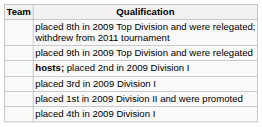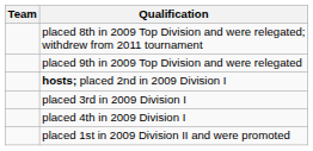 <table class="wikitable">
 <tr>
 <th>Team</th>
 <th>Qualification</th>
 </tr>
 <tr>
 <td><s></s></td>
 <td>placed 8th in 2009 Top Division and were relegated;<br>withdrew from 2011 tournament</td>
 </tr>
 <tr>
 <td></td>
 <td>placed 9th in 2009 Top Division and were relegated</td>
 </tr>
 <tr>
 <td></td>
 <td><strong>hosts;</strong> placed 2nd in 2009 Division I</td>
 </tr>
 <tr>
 <td></td>
 <td>placed 3rd in 2009 Division I</td>
 </tr>
 <tr>
 <td></td>
-<td>placed 1st in 2009 Division II and were promoted</td>
+<td>placed 4th in 2009 Division I</td>
 </tr>
 <tr>
 <td></td>
-<td>placed 4th in 2009 Division I</td>
+<td>placed 1st in 2009 Division II and were promoted</td>
 </tr>
 </table>
